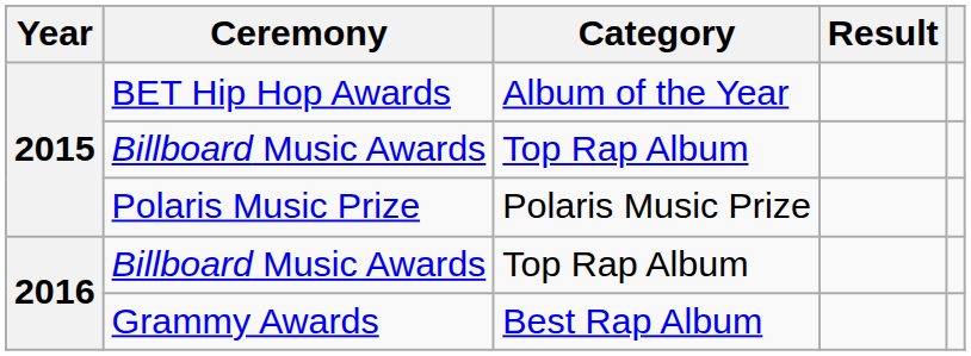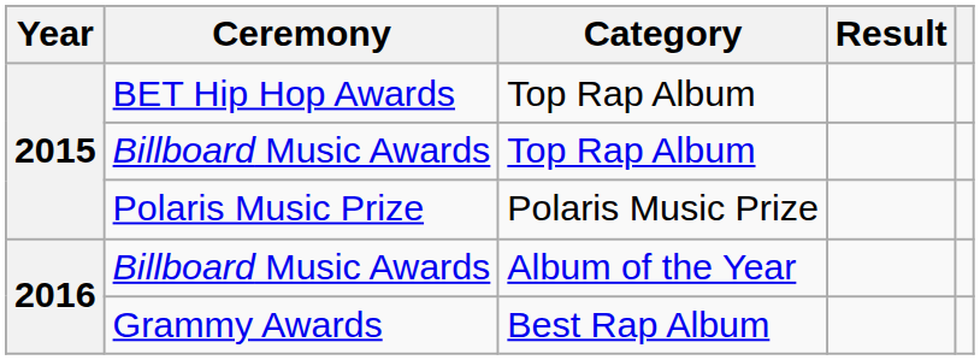 <table class="wikitable sortable plainrowheaders" style="border:none; margin:0;">
 <tr>
 <th scope="col">Year</th>
 <th scope="col">Ceremony</th>
 <th scope="col">Category</th>
 <th scope="col">Result</th>
 <th scope="col" class="unsortable"></th>
 </tr>
 <tr>
 <th scope="row" rowspan="3">2015</th>
 <td><a href='#'>BET Hip Hop Awards</a></td>
-<td><a href='#'>Album of the Year</a></td>
+<td>Top Rap Album</td>
 <td></td>
 <td></td>
 </tr>
 <tr>
 <td><a href='#'><em>Billboard</em> Music Awards</a></td>
 <td><a href='#'>Top Rap Album</a></td>
 <td></td>
 <td></td>
 </tr>
 <tr>
 <td><a href='#'>Polaris Music Prize</a></td>
 <td>Polaris Music Prize</td>
 <td></td>
 <td></td>
 </tr>
 <tr>
 <th scope="row" rowspan="2">2016</th>
 <td><a href='#'><em>Billboard</em> Music Awards</a></td>
-<td>Top Rap Album</td>
+<td><a href='#'>Album of the Year</a></td>
 <td></td>
 <td></td>
 </tr>
 <tr>
 <td><a href='#'>Grammy Awards</a></td>
 <td><a href='#'>Best Rap Album</a></td>
 <td></td>
 <td></td>
 </tr>
 </table>
